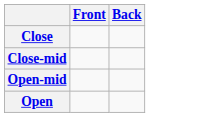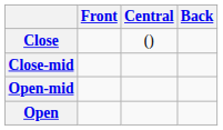 <table class="wikitable">
 <tr>
 <th></th>
 <th><a href='#'>Front</a></th>
+<th><a href='#'>Central</a></th>
 <th><a href='#'>Back</a></th>
 </tr>
 <tr>
 <th align="left"><a href='#'>Close</a></th>
 <td align="center"></td>
+<td align="center">()</td>
 <td align="center"></td>
 </tr>
 <tr>
 <th align="left"><a href='#'>Close-mid</a></th>
 <td align="center"></td>
+<td></td>
 <td align="center"></td>
 </tr>
 <tr>
 <th align="left"><a href='#'>Open-mid</a></th>
 <td align="center"></td>
+<td></td>
 <td align="center"></td>
 </tr>
 <tr>
 <th align="left"><a href='#'>Open</a></th>
 <td></td>
+<td align="center"></td>
 <td></td>
 </tr>
 </table>
